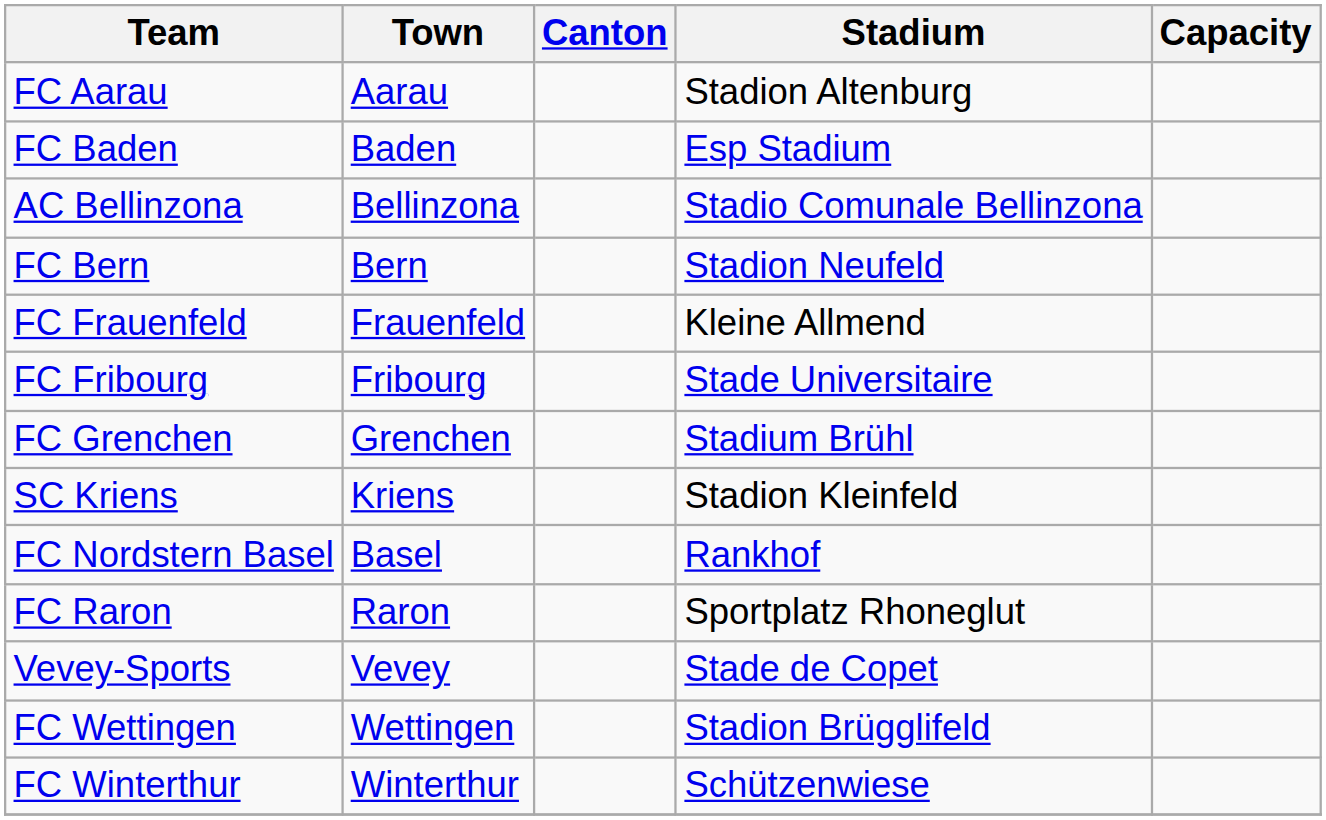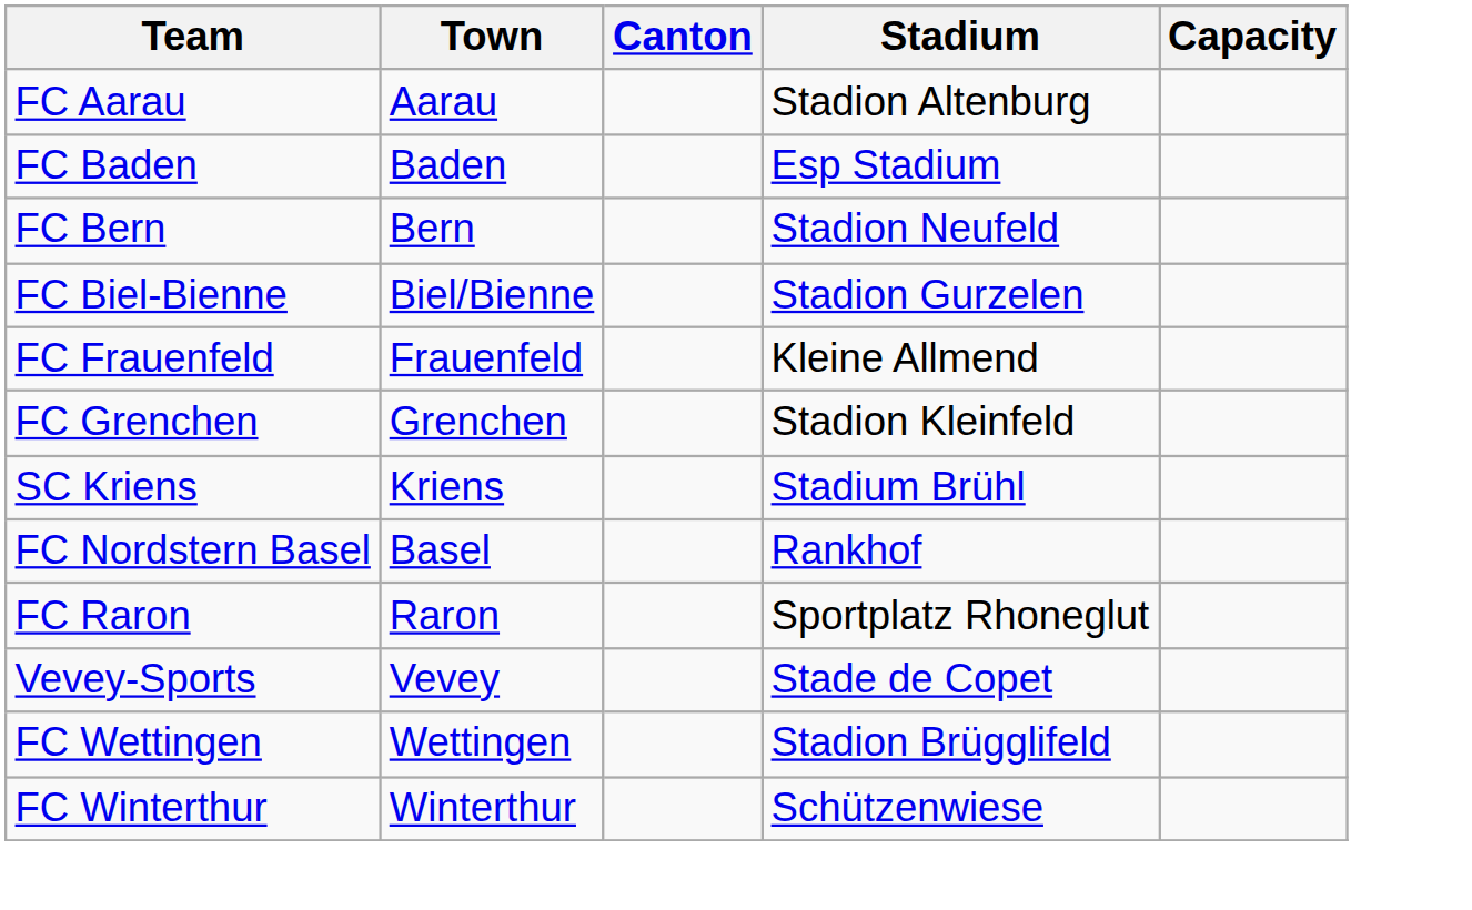 <table class="wikitable sortable" style="text-align: left;">
 <tr>
 <th>Team</th>
 <th>Town</th>
 <th><a href='#'>Canton</a></th>
 <th>Stadium</th>
 <th>Capacity</th>
 </tr>
 <tr>
 <td><a href='#'>FC Aarau</a></td>
 <td><a href='#'>Aarau</a></td>
 <td></td>
 <td>Stadion Altenburg</td>
 <td></td>
 </tr>
 <tr>
 <td><a href='#'>FC Baden</a></td>
 <td><a href='#'>Baden</a></td>
 <td></td>
 <td><a href='#'>Esp Stadium</a></td>
 <td></td>
 </tr>
 <tr>
-<td><a href='#'>AC Bellinzona</a></td>
-<td><a href='#'>Bellinzona</a></td>
-<td></td>
-<td><a href='#'>Stadio Comunale Bellinzona</a></td>
-<td></td>
-</tr>
-<tr>
 <td><a href='#'>FC Bern</a></td>
 <td><a href='#'>Bern</a></td>
 <td></td>
 <td><a href='#'>Stadion Neufeld</a></td>
+<td></td>
+</tr>
+<tr>
+<td><a href='#'>FC Biel-Bienne</a></td>
+<td><a href='#'>Biel/Bienne</a></td>
+<td></td>
+<td><a href='#'>Stadion Gurzelen</a></td>
 <td></td>
 </tr>
 <tr>
 <td><a href='#'>FC Frauenfeld</a></td>
 <td><a href='#'>Frauenfeld</a></td>
 <td></td>
 <td>Kleine Allmend</td>
 <td></td>
 </tr>
 <tr>
-<td><a href='#'>FC Fribourg</a></td>
-<td><a href='#'>Fribourg</a></td>
-<td></td>
-<td><a href='#'>Stade Universitaire</a></td>
-<td></td>
-</tr>
-<tr>
 <td><a href='#'>FC Grenchen</a></td>
 <td><a href='#'>Grenchen</a></td>
 <td></td>
-<td><a href='#'>Stadium Brühl</a></td>
+<td>Stadion Kleinfeld</td>
 <td></td>
 </tr>
 <tr>
 <td><a href='#'>SC Kriens</a></td>
 <td><a href='#'>Kriens</a></td>
 <td></td>
-<td>Stadion Kleinfeld</td>
+<td><a href='#'>Stadium Brühl</a></td>
 <td></td>
 </tr>
 <tr>
 <td><a href='#'>FC Nordstern Basel</a></td>
 <td><a href='#'>Basel</a></td>
 <td></td>
 <td><a href='#'>Rankhof</a></td>
 <td></td>
 </tr>
 <tr>
 <td><a href='#'>FC Raron</a></td>
 <td><a href='#'>Raron</a></td>
 <td></td>
 <td>Sportplatz Rhoneglut</td>
 <td></td>
 </tr>
 <tr>
 <td><a href='#'>Vevey-Sports</a></td>
 <td><a href='#'>Vevey</a></td>
 <td></td>
 <td><a href='#'>Stade de Copet</a></td>
 <td></td>
 </tr>
 <tr>
 <td><a href='#'>FC Wettingen</a></td>
 <td><a href='#'>Wettingen</a></td>
 <td></td>
 <td><a href='#'>Stadion Brügglifeld</a></td>
 <td></td>
 </tr>
 <tr>
 <td><a href='#'>FC Winterthur</a></td>
 <td><a href='#'>Winterthur</a></td>
 <td></td>
 <td><a href='#'>Schützenwiese</a></td>
 <td></td>
 </tr>
 <tr>
 </tr>
 </table>
